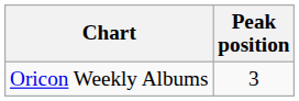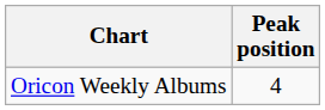 <table class="wikitable">
 <tr>
 <th>Chart</th>
 <th>Peak<br>position</th>
 </tr>
 <tr>
 <td><a href='#'>Oricon</a> Weekly Albums</td>
-<td align="center">3</td>
+<td align="center">4</td>
 </tr>
 </table>
